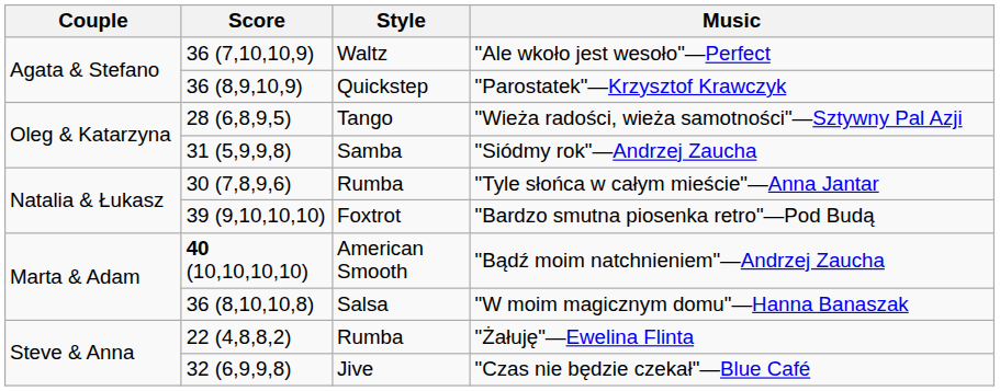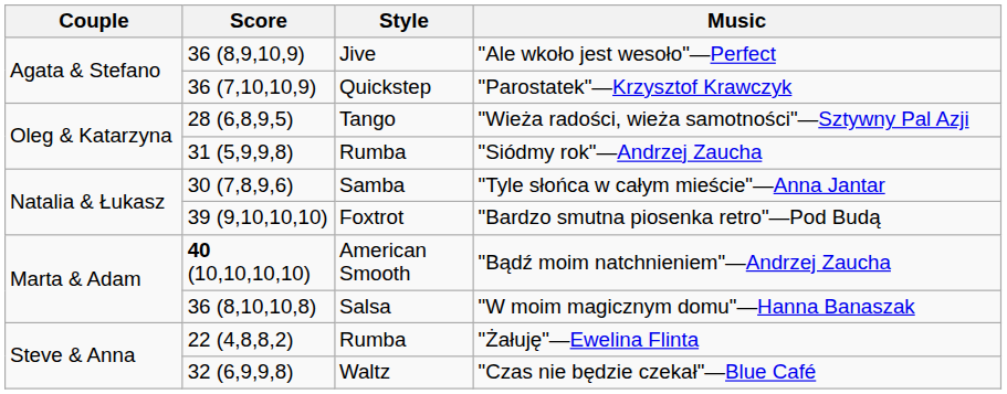 <table class="wikitable">
 <tr>
 <th width="130">Couple</th>
 <th width="110">Score</th>
 <th width="100">Style</th>
 <th width="400">Music</th>
 </tr>
 <tr>
 <td rowspan="2">Agata & Stefano</td>
-<td>36 (7,10,10,9)</td>
-<td>Waltz</td>
+<td>36 (8,9,10,9)</td>
+<td>Jive</td>
 <td>"Ale wkoło jest wesoło"—<a href='#'>Perfect</a></td>
 </tr>
 <tr>
-<td>36 (8,9,10,9)</td>
+<td>36 (7,10,10,9)</td>
 <td>Quickstep</td>
 <td>"Parostatek"—<a href='#'>Krzysztof Krawczyk</a></td>
 </tr>
 <tr>
 <td rowspan="2">Oleg & Katarzyna</td>
 <td>28 (6,8,9,5)</td>
 <td>Tango</td>
 <td>"Wieża radości, wieża samotności"—<a href='#'>Sztywny Pal Azji</a></td>
 </tr>
 <tr>
 <td>31 (5,9,9,8)</td>
-<td>Samba</td>
+<td>Rumba</td>
 <td>"Siódmy rok"—<a href='#'>Andrzej Zaucha</a></td>
 </tr>
 <tr>
 <td rowspan="2">Natalia & Łukasz</td>
 <td>30 (7,8,9,6)</td>
-<td>Rumba</td>
+<td>Samba</td>
 <td>"Tyle słońca w całym mieście"—<a href='#'>Anna Jantar</a></td>
 </tr>
 <tr>
 <td>39 (9,10,10,10)</td>
 <td>Foxtrot</td>
 <td>"Bardzo smutna piosenka retro"—Pod Budą</td>
 </tr>
 <tr>
 <td rowspan="2">Marta & Adam</td>
 <td><strong>40</strong> (10,10,10,10)</td>
 <td>American Smooth</td>
 <td>"Bądź moim natchnieniem"—<a href='#'>Andrzej Zaucha</a></td>
 </tr>
 <tr>
 <td>36 (8,10,10,8)</td>
 <td>Salsa</td>
 <td>"W moim magicznym domu"—<a href='#'>Hanna Banaszak</a></td>
 </tr>
 <tr>
 <td rowspan="2">Steve & Anna</td>
 <td>22 (4,8,8,2)</td>
 <td>Rumba</td>
 <td>"Żałuję"—<a href='#'>Ewelina Flinta</a></td>
 </tr>
 <tr>
 <td>32 (6,9,9,8)</td>
-<td>Jive</td>
+<td>Waltz</td>
 <td>"Czas nie będzie czekał"—<a href='#'>Blue Café</a></td>
 </tr>
 </table>
